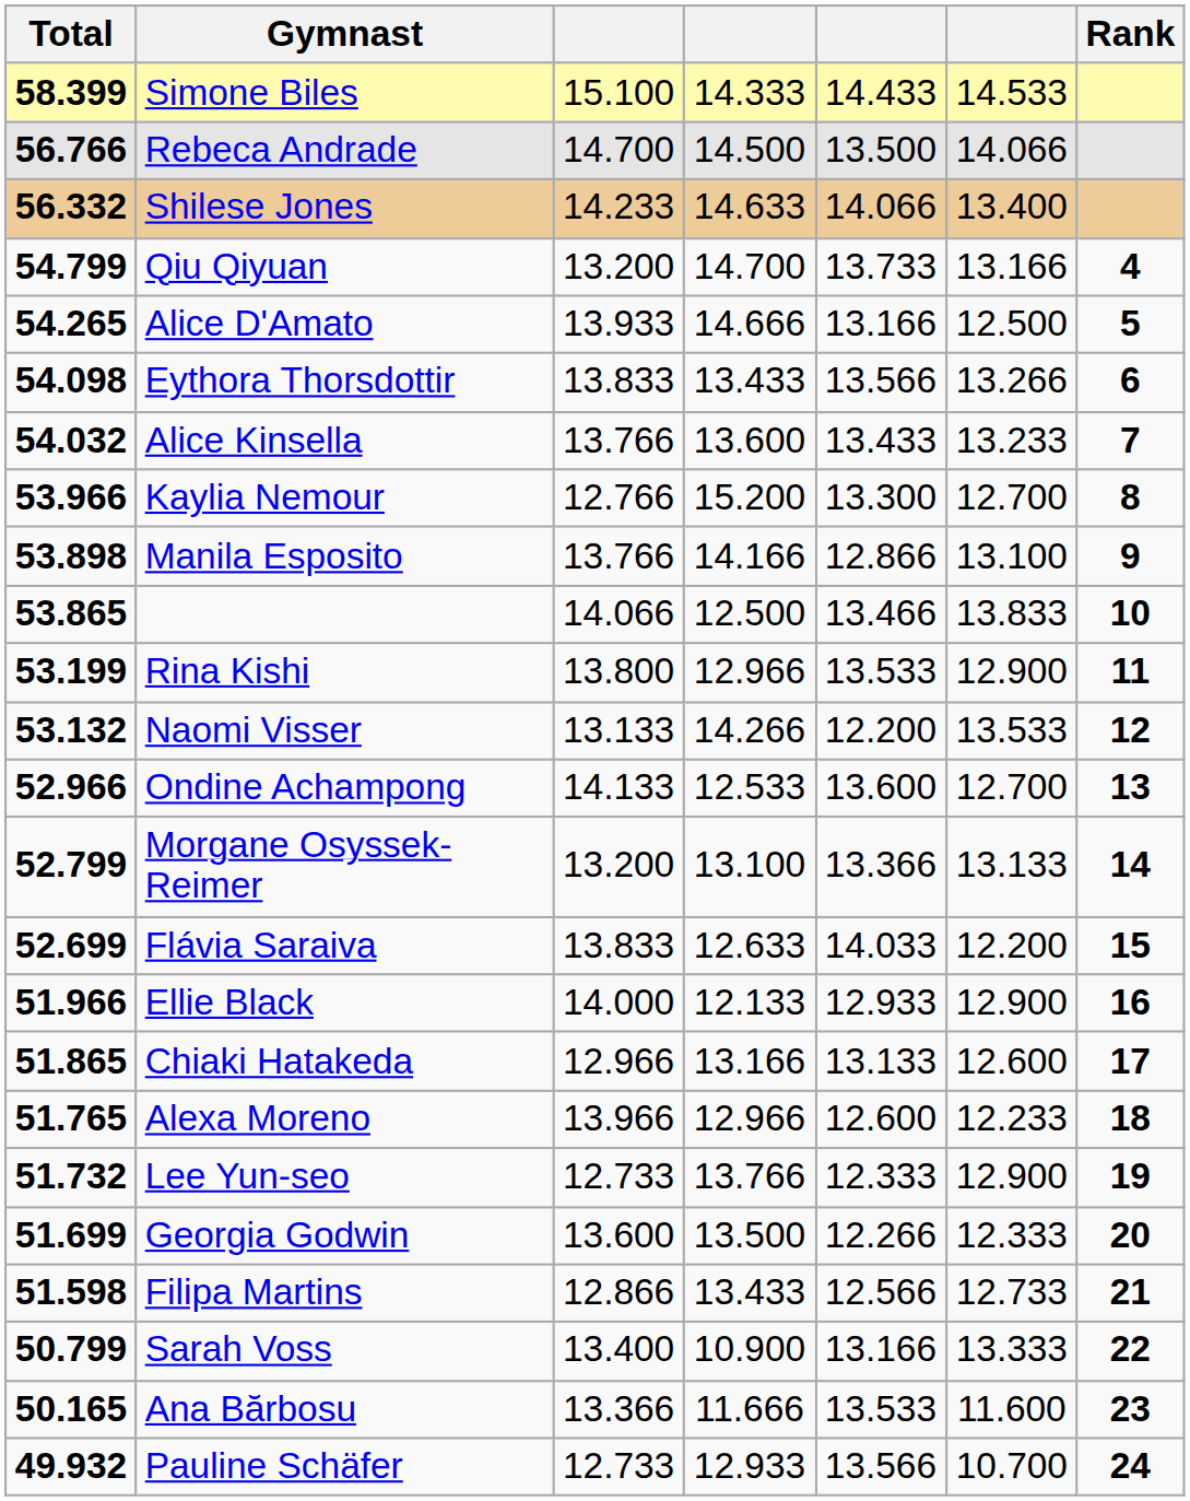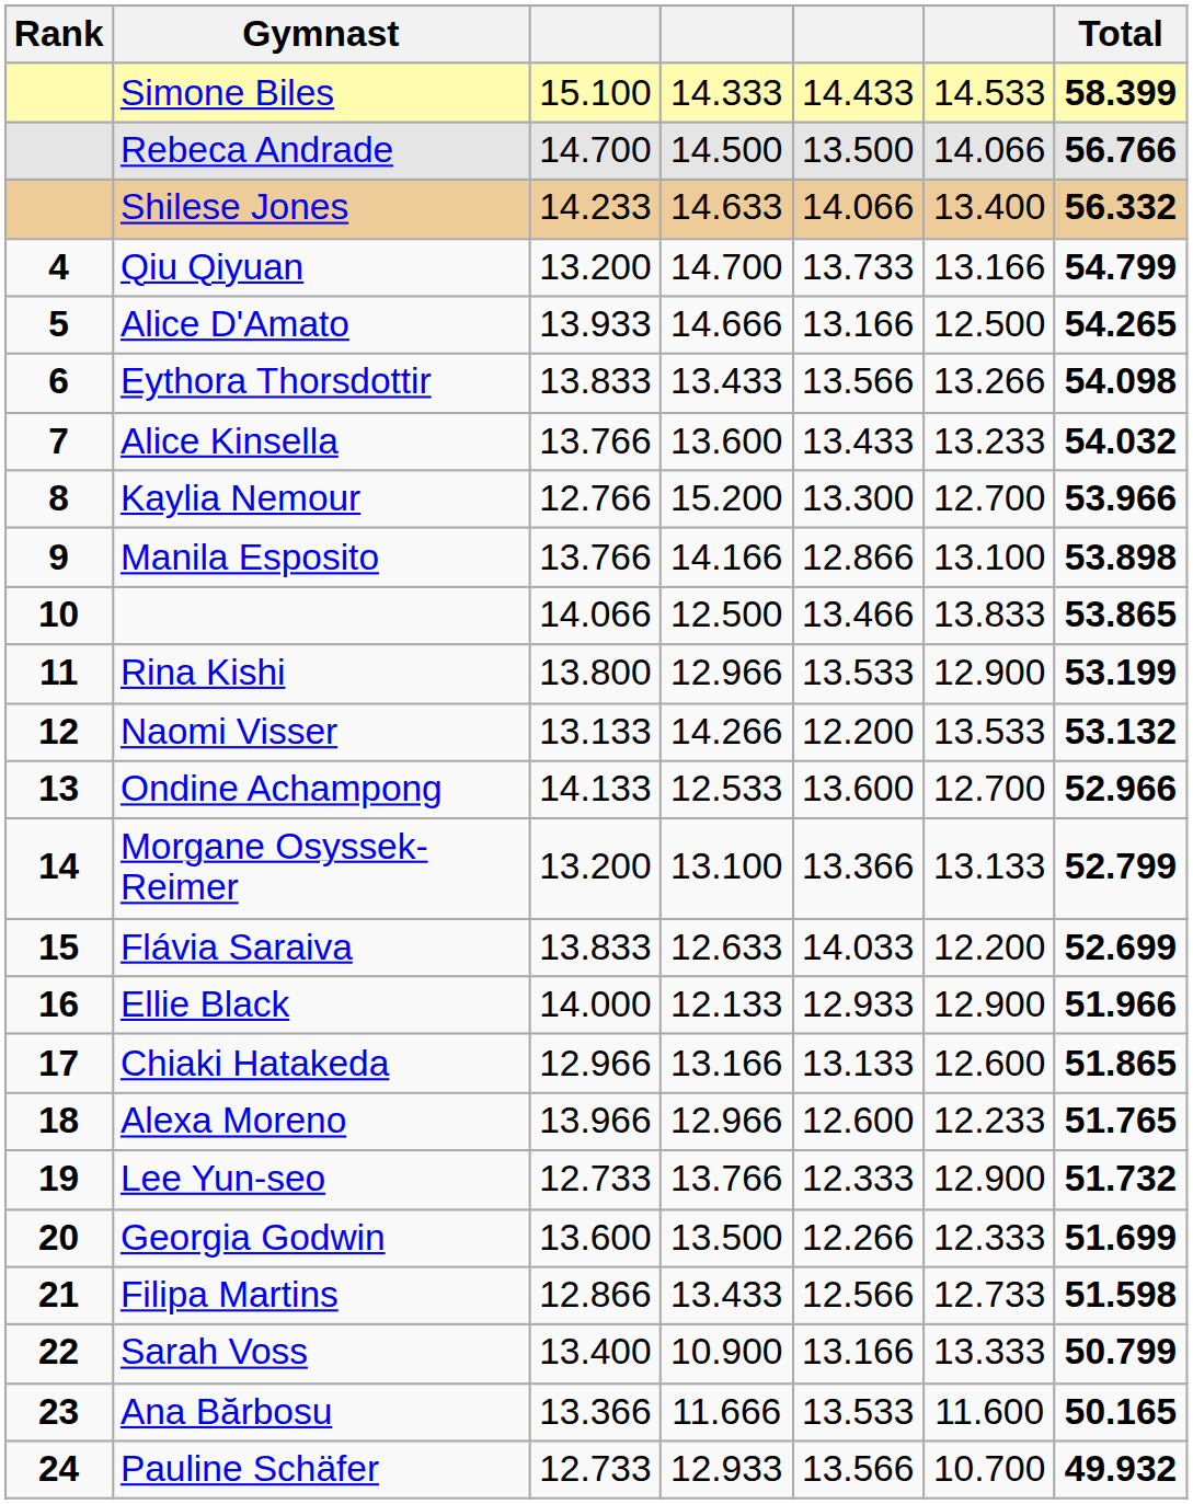 <table class="wikitable sortable" style="text-align:center; font-size:100%">
 <tr>
-<th scope="col" style="width:50px;">Total</th>
+<th scope="col" style="width:15px;">Rank</th>
 <th scope="col" style="width:175px;">Gymnast</th>
 <th scope="col" style="width:50px;"></th>
 <th scope="col" style="width:50px;"></th>
 <th scope="col" style="width:50px;"></th>
 <th scope="col" style="width:50px;"></th>
-<th scope="col" style="width:15px;">Rank</th>
+<th scope="col" style="width:50px;">Total</th>
 </tr>
 <tr style="background:#fffcaf;">
-<td><strong>58.399</strong></td>
+<td scope="row" style="text-align:center;"><strong></strong></td>
 <td style="text-align:left;"> <a href='#'>Simone Biles</a></td>
 <td>15.100</td>
 <td>14.333</td>
 <td>14.433</td>
 <td>14.533</td>
-<td scope="row" style="text-align:center;"><strong></strong></td>
+<td><strong>58.399</strong></td>
 </tr>
 <tr style="background:#e5e5e5;">
-<td><strong>56.766</strong></td>
+<td scope="row" style="text-align:center;"><strong></strong></td>
 <td style="text-align:left;"> <a href='#'>Rebeca Andrade</a></td>
 <td>14.700</td>
 <td>14.500</td>
 <td>13.500</td>
 <td>14.066</td>
-<td scope="row" style="text-align:center;"><strong></strong></td>
+<td><strong>56.766</strong></td>
 </tr>
 <tr style="background:#ec9;">
-<td><strong>56.332</strong></td>
+<td scope="row" style="text-align:center;"><strong></strong></td>
 <td style="text-align:left;"> <a href='#'>Shilese Jones</a></td>
 <td>14.233</td>
 <td>14.633</td>
 <td>14.066</td>
 <td>13.400</td>
-<td scope="row" style="text-align:center;"><strong></strong></td>
+<td><strong>56.332</strong></td>
 </tr>
 <tr>
-<td><strong>54.799</strong></td>
+<td scope="row" style="text-align:center;"><strong>4</strong></td>
 <td style="text-align:left;"> <a href='#'>Qiu Qiyuan</a></td>
 <td>13.200</td>
 <td>14.700</td>
 <td>13.733</td>
 <td>13.166</td>
-<td scope="row" style="text-align:center;"><strong>4</strong></td>
+<td><strong>54.799</strong></td>
 </tr>
 <tr>
-<td><strong>54.265</strong></td>
+<td scope="row" style="text-align:center;"><strong>5</strong></td>
 <td style="text-align:left;"> <a href='#'>Alice D'Amato</a></td>
 <td>13.933</td>
 <td>14.666</td>
 <td>13.166</td>
 <td>12.500</td>
-<td scope="row" style="text-align:center;"><strong>5</strong></td>
+<td><strong>54.265</strong></td>
 </tr>
 <tr>
-<td><strong>54.098</strong></td>
+<td scope="row" style="text-align:center;"><strong>6</strong></td>
 <td style="text-align:left;"> <a href='#'>Eythora Thorsdottir</a></td>
 <td>13.833</td>
 <td>13.433</td>
 <td>13.566</td>
 <td>13.266</td>
-<td scope="row" style="text-align:center;"><strong>6</strong></td>
+<td><strong>54.098</strong></td>
 </tr>
 <tr>
-<td><strong>54.032</strong></td>
+<td scope="row" style="text-align:center;"><strong>7</strong></td>
 <td style="text-align:left;"> <a href='#'>Alice Kinsella</a></td>
 <td>13.766</td>
 <td>13.600</td>
 <td>13.433</td>
 <td>13.233</td>
-<td scope="row" style="text-align:center;"><strong>7</strong></td>
+<td><strong>54.032</strong></td>
 </tr>
 <tr>
-<td><strong>53.966</strong></td>
+<td scope="row" style="text-align:center;"><strong>8</strong></td>
 <td style="text-align:left;"> <a href='#'>Kaylia Nemour</a></td>
 <td>12.766</td>
 <td>15.200</td>
 <td>13.300</td>
 <td>12.700</td>
-<td scope="row" style="text-align:center;"><strong>8</strong></td>
+<td><strong>53.966</strong></td>
 </tr>
 <tr>
-<td><strong>53.898</strong></td>
+<td scope="row" style="text-align:center;"><strong>9</strong></td>
 <td style="text-align:left;"> <a href='#'>Manila Esposito</a></td>
 <td>13.766</td>
 <td>14.166</td>
 <td>12.866</td>
 <td>13.100</td>
-<td scope="row" style="text-align:center;"><strong>9</strong></td>
+<td><strong>53.898</strong></td>
 </tr>
 <tr>
-<td><strong>53.865</strong></td>
+<td scope="row" style="text-align:center;"><strong>10</strong></td>
 <td style="text-align:left;"></td>
 <td>14.066</td>
 <td>12.500</td>
 <td>13.466</td>
 <td>13.833</td>
-<td scope="row" style="text-align:center;"><strong>10</strong></td>
+<td><strong>53.865</strong></td>
 </tr>
 <tr>
-<td><strong>53.199</strong></td>
+<td scope="row" style="text-align:center;"><strong>11</strong></td>
 <td style="text-align:left;"> <a href='#'>Rina Kishi</a></td>
 <td>13.800</td>
 <td>12.966</td>
 <td>13.533</td>
 <td>12.900</td>
-<td scope="row" style="text-align:center;"><strong>11</strong></td>
+<td><strong>53.199</strong></td>
 </tr>
 <tr>
-<td><strong>53.132</strong></td>
+<td scope="row" style="text-align:center;"><strong>12</strong></td>
 <td style="text-align:left;"> <a href='#'>Naomi Visser</a></td>
 <td>13.133</td>
 <td>14.266</td>
 <td>12.200</td>
 <td>13.533</td>
-<td scope="row" style="text-align:center;"><strong>12</strong></td>
+<td><strong>53.132</strong></td>
 </tr>
 <tr>
-<td><strong>52.966</strong></td>
+<td scope="row" style="text-align:center;"><strong>13</strong></td>
 <td style="text-align:left;"> <a href='#'>Ondine Achampong</a></td>
 <td>14.133</td>
 <td>12.533</td>
 <td>13.600</td>
 <td>12.700</td>
-<td scope="row" style="text-align:center;"><strong>13</strong></td>
+<td><strong>52.966</strong></td>
 </tr>
 <tr>
-<td><strong>52.799</strong></td>
+<td scope="row" style="text-align:center;"><strong>14</strong></td>
 <td style="text-align:left;"> <a href='#'>Morgane Osyssek-Reimer</a></td>
 <td>13.200</td>
 <td>13.100</td>
 <td>13.366</td>
 <td>13.133</td>
-<td scope="row" style="text-align:center;"><strong>14</strong></td>
+<td><strong>52.799</strong></td>
 </tr>
 <tr>
-<td><strong>52.699</strong></td>
+<td scope="row" style="text-align:center;"><strong>15</strong></td>
 <td style="text-align:left;"> <a href='#'>Flávia Saraiva</a></td>
 <td>13.833</td>
 <td>12.633</td>
 <td>14.033</td>
 <td>12.200</td>
-<td scope="row" style="text-align:center;"><strong>15</strong></td>
+<td><strong>52.699</strong></td>
 </tr>
 <tr>
-<td><strong>51.966</strong></td>
+<td scope="row" style="text-align:center;"><strong>16</strong></td>
 <td style="text-align:left;"> <a href='#'>Ellie Black</a></td>
 <td>14.000</td>
 <td>12.133</td>
 <td>12.933</td>
 <td>12.900</td>
-<td scope="row" style="text-align:center;"><strong>16</strong></td>
+<td><strong>51.966</strong></td>
 </tr>
 <tr>
-<td><strong>51.865</strong></td>
+<td scope="row" style="text-align:center;"><strong>17</strong></td>
 <td style="text-align:left;"> <a href='#'>Chiaki Hatakeda</a></td>
 <td>12.966</td>
 <td>13.166</td>
 <td>13.133</td>
 <td>12.600</td>
-<td scope="row" style="text-align:center;"><strong>17</strong></td>
+<td><strong>51.865</strong></td>
 </tr>
 <tr>
-<td><strong>51.765</strong></td>
+<td scope="row" style="text-align:center;"><strong>18</strong></td>
 <td style="text-align:left;"> <a href='#'>Alexa Moreno</a></td>
 <td>13.966</td>
 <td>12.966</td>
 <td>12.600</td>
 <td>12.233</td>
-<td scope="row" style="text-align:center;"><strong>18</strong></td>
+<td><strong>51.765</strong></td>
 </tr>
 <tr>
-<td><strong>51.732</strong></td>
+<td scope="row" style="text-align:center;"><strong>19</strong></td>
 <td style="text-align:left;"> <a href='#'>Lee Yun-seo</a></td>
 <td>12.733</td>
 <td>13.766</td>
 <td>12.333</td>
 <td>12.900</td>
-<td scope="row" style="text-align:center;"><strong>19</strong></td>
+<td><strong>51.732</strong></td>
 </tr>
 <tr>
-<td><strong>51.699</strong></td>
+<td scope="row" style="text-align:center;"><strong>20</strong></td>
 <td style="text-align:left;"> <a href='#'>Georgia Godwin</a></td>
 <td>13.600</td>
 <td>13.500</td>
 <td>12.266</td>
 <td>12.333</td>
-<td scope="row" style="text-align:center;"><strong>20</strong></td>
+<td><strong>51.699</strong></td>
 </tr>
 <tr>
-<td><strong>51.598</strong></td>
+<td scope="row" style="text-align:center;"><strong>21</strong></td>
 <td style="text-align:left;"> <a href='#'>Filipa Martins</a></td>
 <td>12.866</td>
 <td>13.433</td>
 <td>12.566</td>
 <td>12.733</td>
-<td scope="row" style="text-align:center;"><strong>21</strong></td>
+<td><strong>51.598</strong></td>
 </tr>
 <tr>
-<td><strong>50.799</strong></td>
+<td scope="row" style="text-align:center;"><strong>22</strong></td>
 <td style="text-align:left;"> <a href='#'>Sarah Voss</a></td>
 <td>13.400</td>
 <td>10.900</td>
 <td>13.166</td>
 <td>13.333</td>
-<td scope="row" style="text-align:center;"><strong>22</strong></td>
+<td><strong>50.799</strong></td>
 </tr>
 <tr>
-<td><strong>50.165</strong></td>
+<td scope="row" style="text-align:center;"><strong>23</strong></td>
 <td style="text-align:left;"> <a href='#'>Ana Bărbosu</a></td>
 <td>13.366</td>
 <td>11.666</td>
 <td>13.533</td>
 <td>11.600</td>
-<td scope="row" style="text-align:center;"><strong>23</strong></td>
+<td><strong>50.165</strong></td>
 </tr>
 <tr>
-<td><strong>49.932</strong></td>
+<td scope="row" style="text-align:center;"><strong>24</strong></td>
 <td style="text-align:left;"> <a href='#'>Pauline Schäfer</a></td>
 <td>12.733</td>
 <td>12.933</td>
 <td>13.566</td>
 <td>10.700</td>
-<td scope="row" style="text-align:center;"><strong>24</strong></td>
+<td><strong>49.932</strong></td>
 </tr>
 </table>
